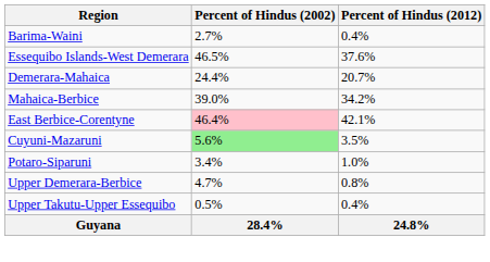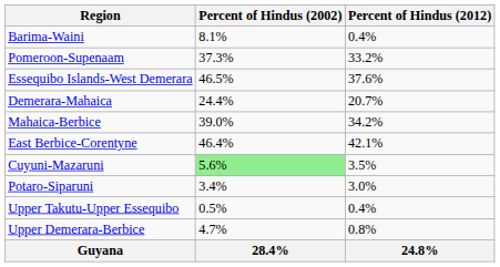 <table class="wikitable sortable">
 <tr>
 <th>Region</th>
 <th>Percent of Hindus (2002)</th>
 <th>Percent of Hindus (2012)</th>
 </tr>
 <tr>
 <td><a href='#'>Barima-Waini</a></td>
-<td>2.7%</td>
+<td>8.1%</td>
 <td>0.4%</td>
+</tr>
+<tr>
+<td><a href='#'>Pomeroon-Supenaam</a></td>
+<td>37.3%</td>
+<td>33.2%</td>
 </tr>
 <tr>
 <td><a href='#'>Essequibo Islands-West Demerara</a></td>
 <td>46.5%</td>
 <td>37.6%</td>
 </tr>
 <tr>
 <td><a href='#'>Demerara-Mahaica</a></td>
 <td>24.4%</td>
 <td>20.7%</td>
 </tr>
 <tr>
 <td><a href='#'>Mahaica-Berbice</a></td>
 <td>39.0%</td>
 <td>34.2%</td>
 </tr>
 <tr>
 <td><a href='#'>East Berbice-Corentyne</a></td>
-<td style="background: pink;">46.4%</td>
+<td>46.4%</td>
 <td>42.1%</td>
 </tr>
 <tr>
 <td><a href='#'>Cuyuni-Mazaruni</a></td>
 <td style="background: lightgreen;">5.6%</td>
 <td>3.5%</td>
 </tr>
 <tr>
 <td><a href='#'>Potaro-Siparuni</a></td>
 <td>3.4%</td>
-<td>1.0%</td>
+<td>3.0%</td>
+</tr>
+<tr>
+<td><a href='#'>Upper Takutu-Upper Essequibo</a></td>
+<td>0.5%</td>
+<td>0.4%</td>
 </tr>
 <tr>
 <td><a href='#'>Upper Demerara-Berbice</a></td>
 <td>4.7%</td>
 <td>0.8%</td>
 </tr>
 <tr>
-<td><a href='#'>Upper Takutu-Upper Essequibo</a></td>
-<td>0.5%</td>
-<td>0.4%</td>
-</tr>
-<tr>
 <th>Guyana</th>
 <th>28.4%</th>
 <th>24.8%</th>
 </tr>
 </table>
